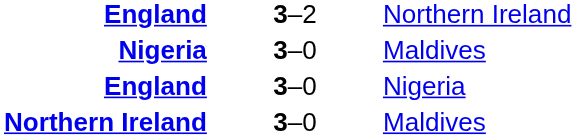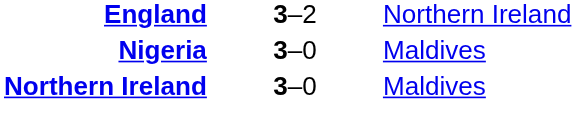 <table>
 <tr>
 <th width=200></th>
 <th width=100></th>
 <th width=200></th>
 </tr>
 <tr>
 <td align=right><strong><a href='#'>England</a> </strong></td>
 <td align=center><strong>3</strong>–2</td>
 <td> <a href='#'>Northern Ireland</a></td>
 </tr>
 <tr>
 <td align=right><strong><a href='#'>Nigeria</a> </strong></td>
 <td align=center><strong>3</strong>–0</td>
 <td> <a href='#'>Maldives</a></td>
 </tr>
 <tr>
-<td align=right><strong><a href='#'>England</a> </strong></td>
-<td align=center><strong>3</strong>–0</td>
-<td> <a href='#'>Nigeria</a></td>
-</tr>
-<tr>
 <td align=right><strong><a href='#'>Northern Ireland</a> </strong></td>
 <td align=center><strong>3</strong>–0</td>
 <td> <a href='#'>Maldives</a></td>
 </tr>
 </table>
